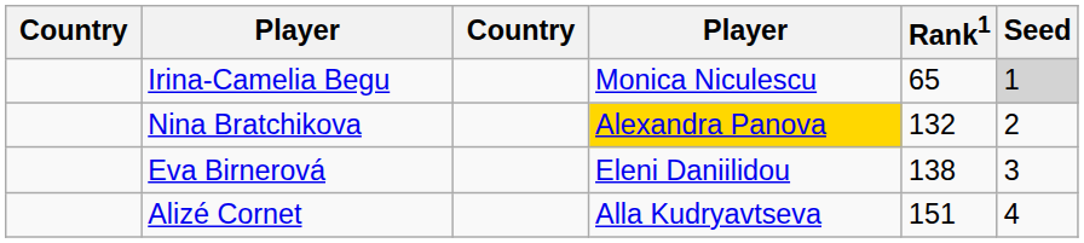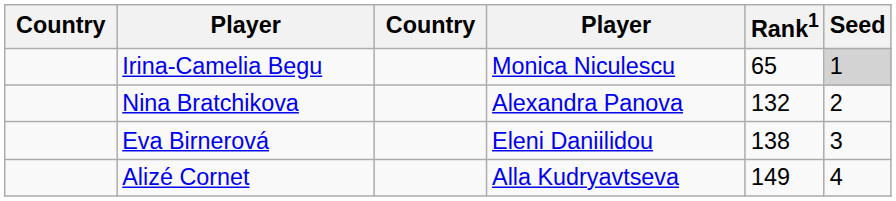 <table class="sortable wikitable">
 <tr>
 <th width="70">Country</th>
 <th width="175">Player</th>
 <th width="70">Country</th>
 <th width="175">Player</th>
 <th>Rank<sup>1</sup></th>
 <th>Seed</th>
 </tr>
 <tr>
 <td></td>
 <td><a href='#'>Irina-Camelia Begu</a></td>
 <td></td>
 <td><a href='#'>Monica Niculescu</a></td>
 <td>65</td>
 <td style="background: lightgrey;">1</td>
 </tr>
 <tr>
 <td></td>
 <td><a href='#'>Nina Bratchikova</a></td>
 <td></td>
-<td style="background: gold;"><a href='#'>Alexandra Panova</a></td>
+<td><a href='#'>Alexandra Panova</a></td>
 <td>132</td>
 <td>2</td>
 </tr>
 <tr>
 <td></td>
 <td><a href='#'>Eva Birnerová</a></td>
 <td></td>
 <td><a href='#'>Eleni Daniilidou</a></td>
 <td>138</td>
 <td>3</td>
 </tr>
 <tr>
 <td></td>
 <td><a href='#'>Alizé Cornet</a></td>
 <td></td>
 <td><a href='#'>Alla Kudryavtseva</a></td>
-<td>151</td>
+<td>149</td>
 <td>4</td>
 </tr>
 </table>
